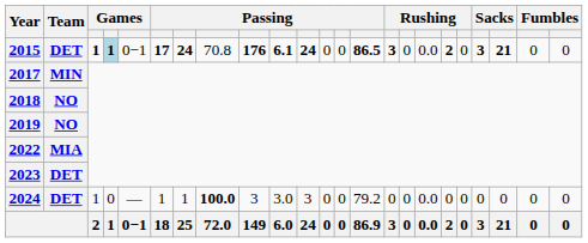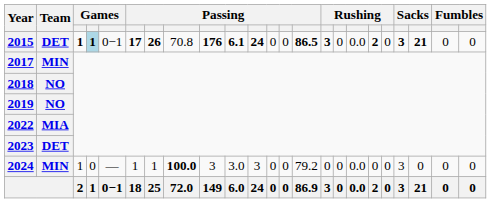 <table class="wikitable" style="text-align:center;">
 <tr>
 <th rowspan="2">Year</th>
 <th rowspan="2">Team</th>
 <th colspan="3">Games</th>
 <th colspan="9">Passing</th>
 <th colspan="5">Rushing</th>
 <th colspan="2">Sacks</th>
 <th colspan="2">Fumbles</th>
 </tr>
 <tr>
 <th></th>
 <th></th>
 <th></th>
 <th></th>
 <th></th>
 <th></th>
 <th></th>
 <th></th>
 <th></th>
 <th></th>
 <th></th>
 <th></th>
 <th></th>
 <th></th>
 <th></th>
 <th></th>
 <th></th>
 <th></th>
 <th></th>
 <th></th>
 <th></th>
 </tr>
 <tr>
 <th><a href='#'>2015</a></th>
 <th><a href='#'>DET</a></th>
 <td><strong>1</strong></td>
 <td style="background: lightblue;"><strong>1</strong></td>
 <td>0−1</td>
 <td><strong>17</strong></td>
-<td><strong>24</strong></td>
+<td><strong>26</strong></td>
 <td>70.8</td>
 <td><strong>176</strong></td>
 <td><strong>6.1</strong></td>
 <td><strong>24</strong></td>
 <td>0</td>
 <td>0</td>
 <td><strong>86.5</strong></td>
 <td><strong>3</strong></td>
 <td>0</td>
 <td>0.0</td>
 <td><strong>2</strong></td>
 <td>0</td>
 <td><strong>3</strong></td>
 <td><strong>21</strong></td>
 <td>0</td>
 <td>0</td>
 </tr>
 <tr>
 <th><a href='#'>2017</a></th>
 <th><a href='#'>MIN</a></th>
 <td rowspan="5" colspan="21"></td>
 </tr>
 <tr>
 <th><a href='#'>2018</a></th>
 <th><a href='#'>NO</a></th>
 </tr>
 <tr>
 <th><a href='#'>2019</a></th>
 <th><a href='#'>NO</a></th>
 </tr>
 <tr>
 <th><a href='#'>2022</a></th>
 <th><a href='#'>MIA</a></th>
 </tr>
 <tr>
 <th><a href='#'>2023</a></th>
 <th><a href='#'>DET</a></th>
 </tr>
 <tr>
 <th><a href='#'>2024</a></th>
-<th><a href='#'>DET</a></th>
+<th><a href='#'>MIN</a></th>
 <td>1</td>
 <td>0</td>
 <td>—</td>
 <td>1</td>
 <td>1</td>
 <td><strong>100.0</strong></td>
 <td>3</td>
 <td>3.0</td>
 <td>3</td>
 <td>0</td>
 <td>0</td>
 <td>79.2</td>
 <td>0</td>
 <td>0</td>
 <td>0.0</td>
 <td>0</td>
 <td>0</td>
-<td>0</td>
+<td>3</td>
 <td>0</td>
 <td>0</td>
 <td>0</td>
 </tr>
 <tr>
 <th colspan="2"></th>
 <th>2</th>
 <th>1</th>
 <th>0−1</th>
 <th>18</th>
 <th>25</th>
 <th>72.0</th>
 <th>149</th>
 <th>6.0</th>
 <th>24</th>
 <th>0</th>
 <th>0</th>
 <th>86.9</th>
 <th>3</th>
 <th>0</th>
 <th>0.0</th>
 <th>2</th>
 <th>0</th>
 <th>3</th>
 <th>21</th>
 <th>0</th>
 <th>0</th>
 </tr>
 </table>
